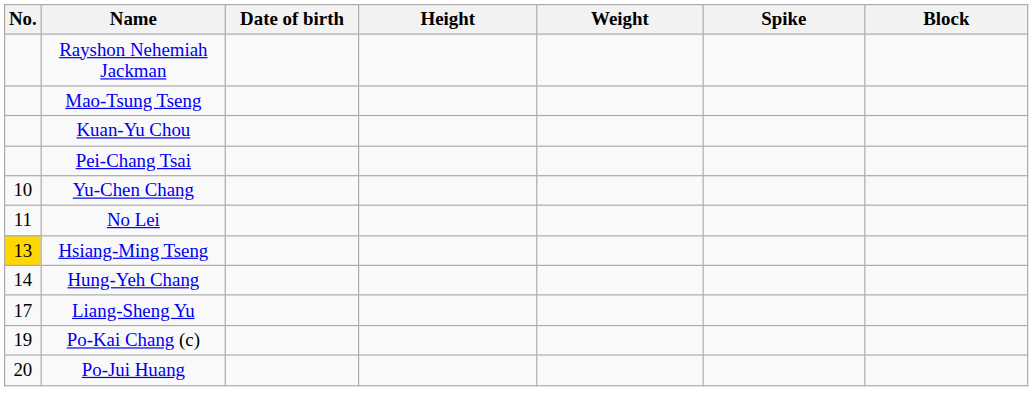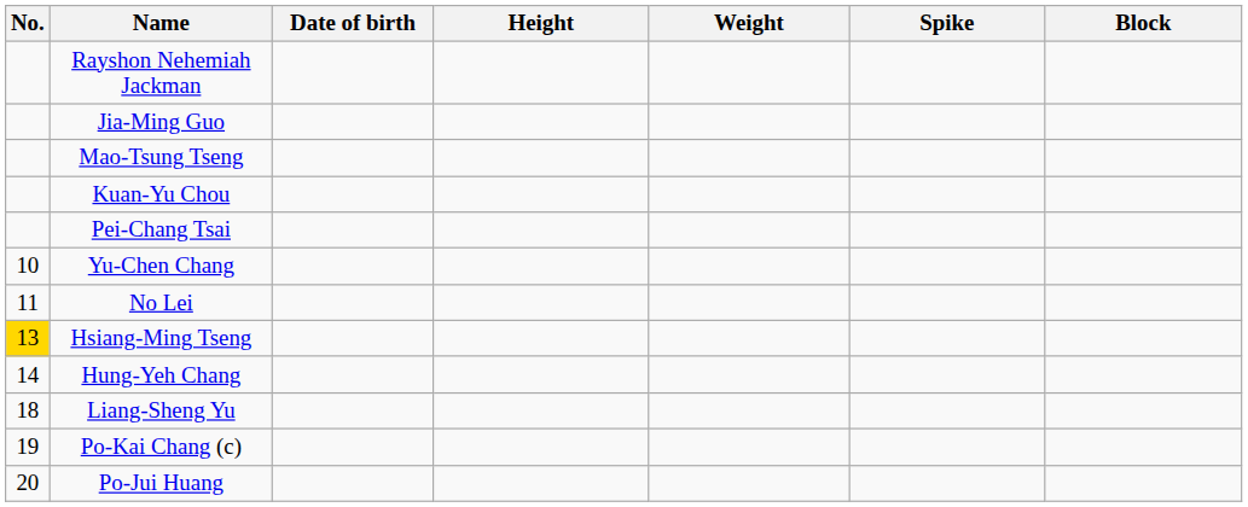 <table class="wikitable sortable" style="text-align:center;">
 <tr>
 <th>No.</th>
 <th style="width:11em">Name</th>
 <th style="width:8em">Date of birth</th>
 <th style="width:11em">Height</th>
 <th style="width:10em">Weight</th>
 <th style="width:10em">Spike</th>
 <th style="width:10em">Block</th>
 </tr>
 <tr>
 <td></td>
 <td><a href='#'>Rayshon Nehemiah Jackman</a></td>
+<td align=right></td>
+<td></td>
+<td></td>
+<td></td>
+<td></td>
+</tr>
+<tr>
+<td></td>
+<td><a href='#'>Jia-Ming Guo</a></td>
 <td align=right></td>
 <td></td>
 <td></td>
 <td></td>
 <td></td>
 </tr>
 <tr>
 <td></td>
 <td><a href='#'>Mao-Tsung Tseng</a></td>
 <td align=right></td>
 <td></td>
 <td></td>
 <td></td>
 <td></td>
 </tr>
 <tr>
 <td></td>
 <td><a href='#'>Kuan-Yu Chou</a></td>
 <td align=right></td>
 <td></td>
 <td></td>
 <td></td>
 <td></td>
 </tr>
 <tr>
 <td></td>
 <td><a href='#'>Pei-Chang Tsai</a></td>
 <td align=right></td>
 <td></td>
 <td></td>
 <td></td>
 <td></td>
 </tr>
 <tr>
 <td>10</td>
 <td><a href='#'>Yu-Chen Chang</a></td>
 <td align=right></td>
 <td></td>
 <td></td>
 <td></td>
 <td></td>
 </tr>
 <tr>
 <td>11</td>
 <td><a href='#'>No Lei</a></td>
 <td align=right></td>
 <td></td>
 <td></td>
 <td></td>
 <td></td>
 </tr>
 <tr>
 <td style="background: gold;">13</td>
 <td><a href='#'>Hsiang-Ming Tseng</a></td>
 <td align=right></td>
 <td></td>
 <td></td>
 <td></td>
 <td></td>
 </tr>
 <tr>
 <td>14</td>
 <td><a href='#'>Hung-Yeh Chang</a></td>
 <td align=right></td>
 <td></td>
 <td></td>
 <td></td>
 <td></td>
 </tr>
 <tr>
-<td>17</td>
+<td>18</td>
 <td><a href='#'>Liang-Sheng Yu</a></td>
 <td align=right></td>
 <td></td>
 <td></td>
 <td></td>
 <td></td>
 </tr>
 <tr>
 <td>19</td>
 <td><a href='#'>Po-Kai Chang</a> (c)</td>
 <td align=right></td>
 <td></td>
 <td></td>
 <td></td>
 <td></td>
 </tr>
 <tr>
 <td>20</td>
 <td><a href='#'>Po-Jui Huang</a></td>
 <td align=right></td>
 <td></td>
 <td></td>
 <td></td>
 <td></td>
 </tr>
 </table>
